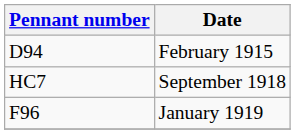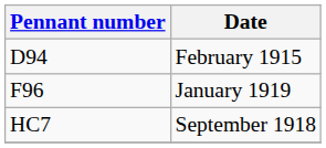 <table class="wikitable" style="text-align:left">
 <tr>
 <th scope="col"><a href='#'>Pennant number</a></th>
 <th>Date</th>
 </tr>
 <tr>
 <td scope="row">D94</td>
 <td>February 1915</td>
 </tr>
 <tr>
+<td scope="row">F96</td>
+<td>January 1919</td>
+</tr>
+<tr>
 <td scope="row">HC7</td>
 <td>September 1918</td>
 </tr>
 <tr>
-<td scope="row">F96</td>
-<td>January 1919</td>
-</tr>
-<tr>
 </tr>
 </table>
